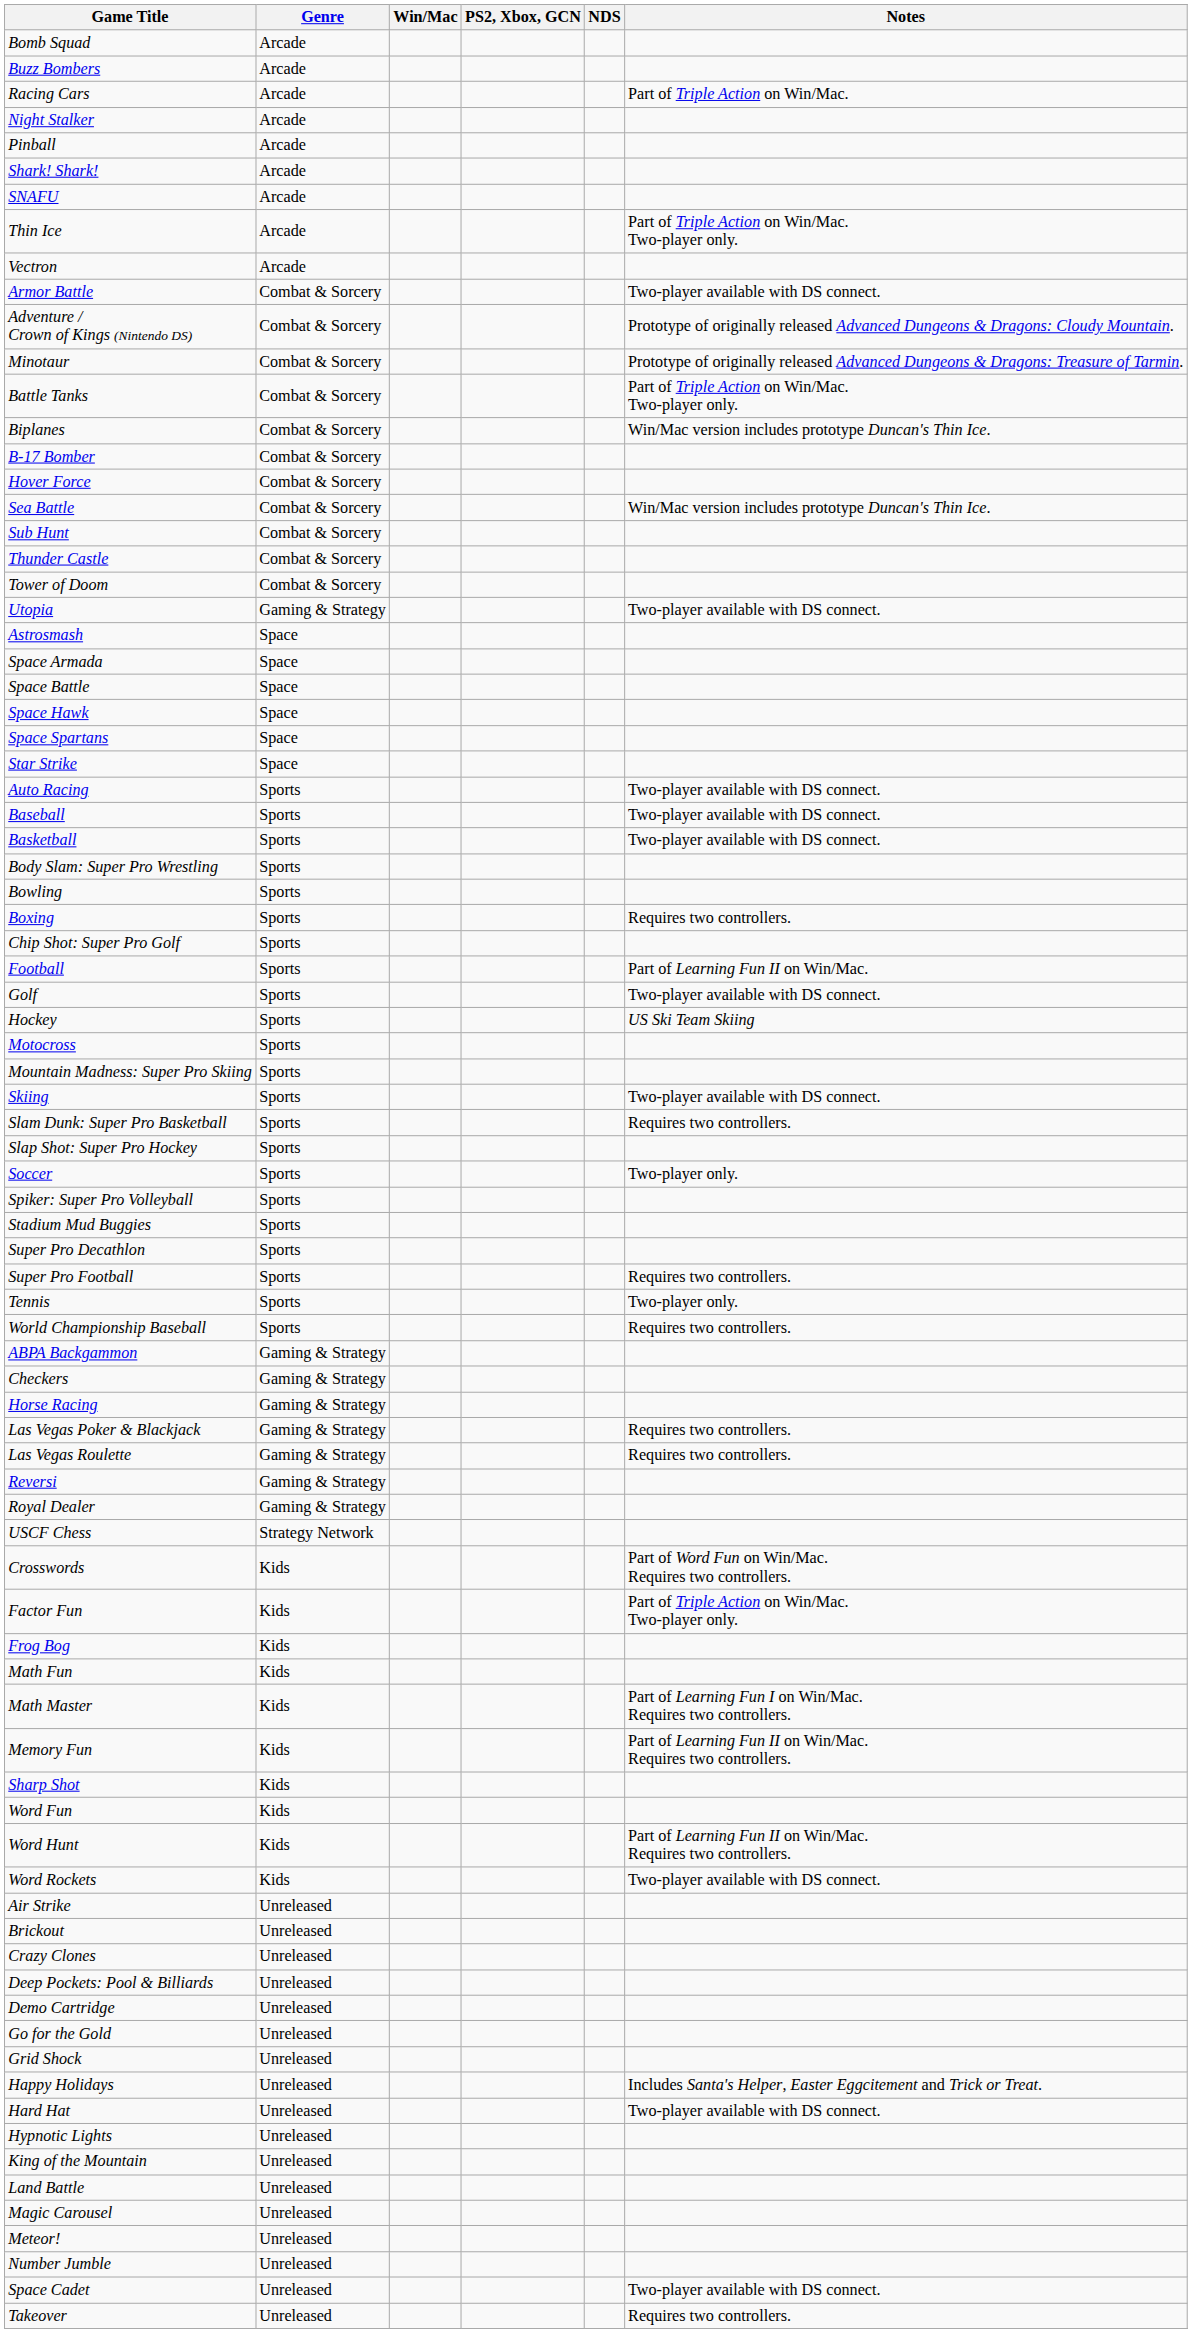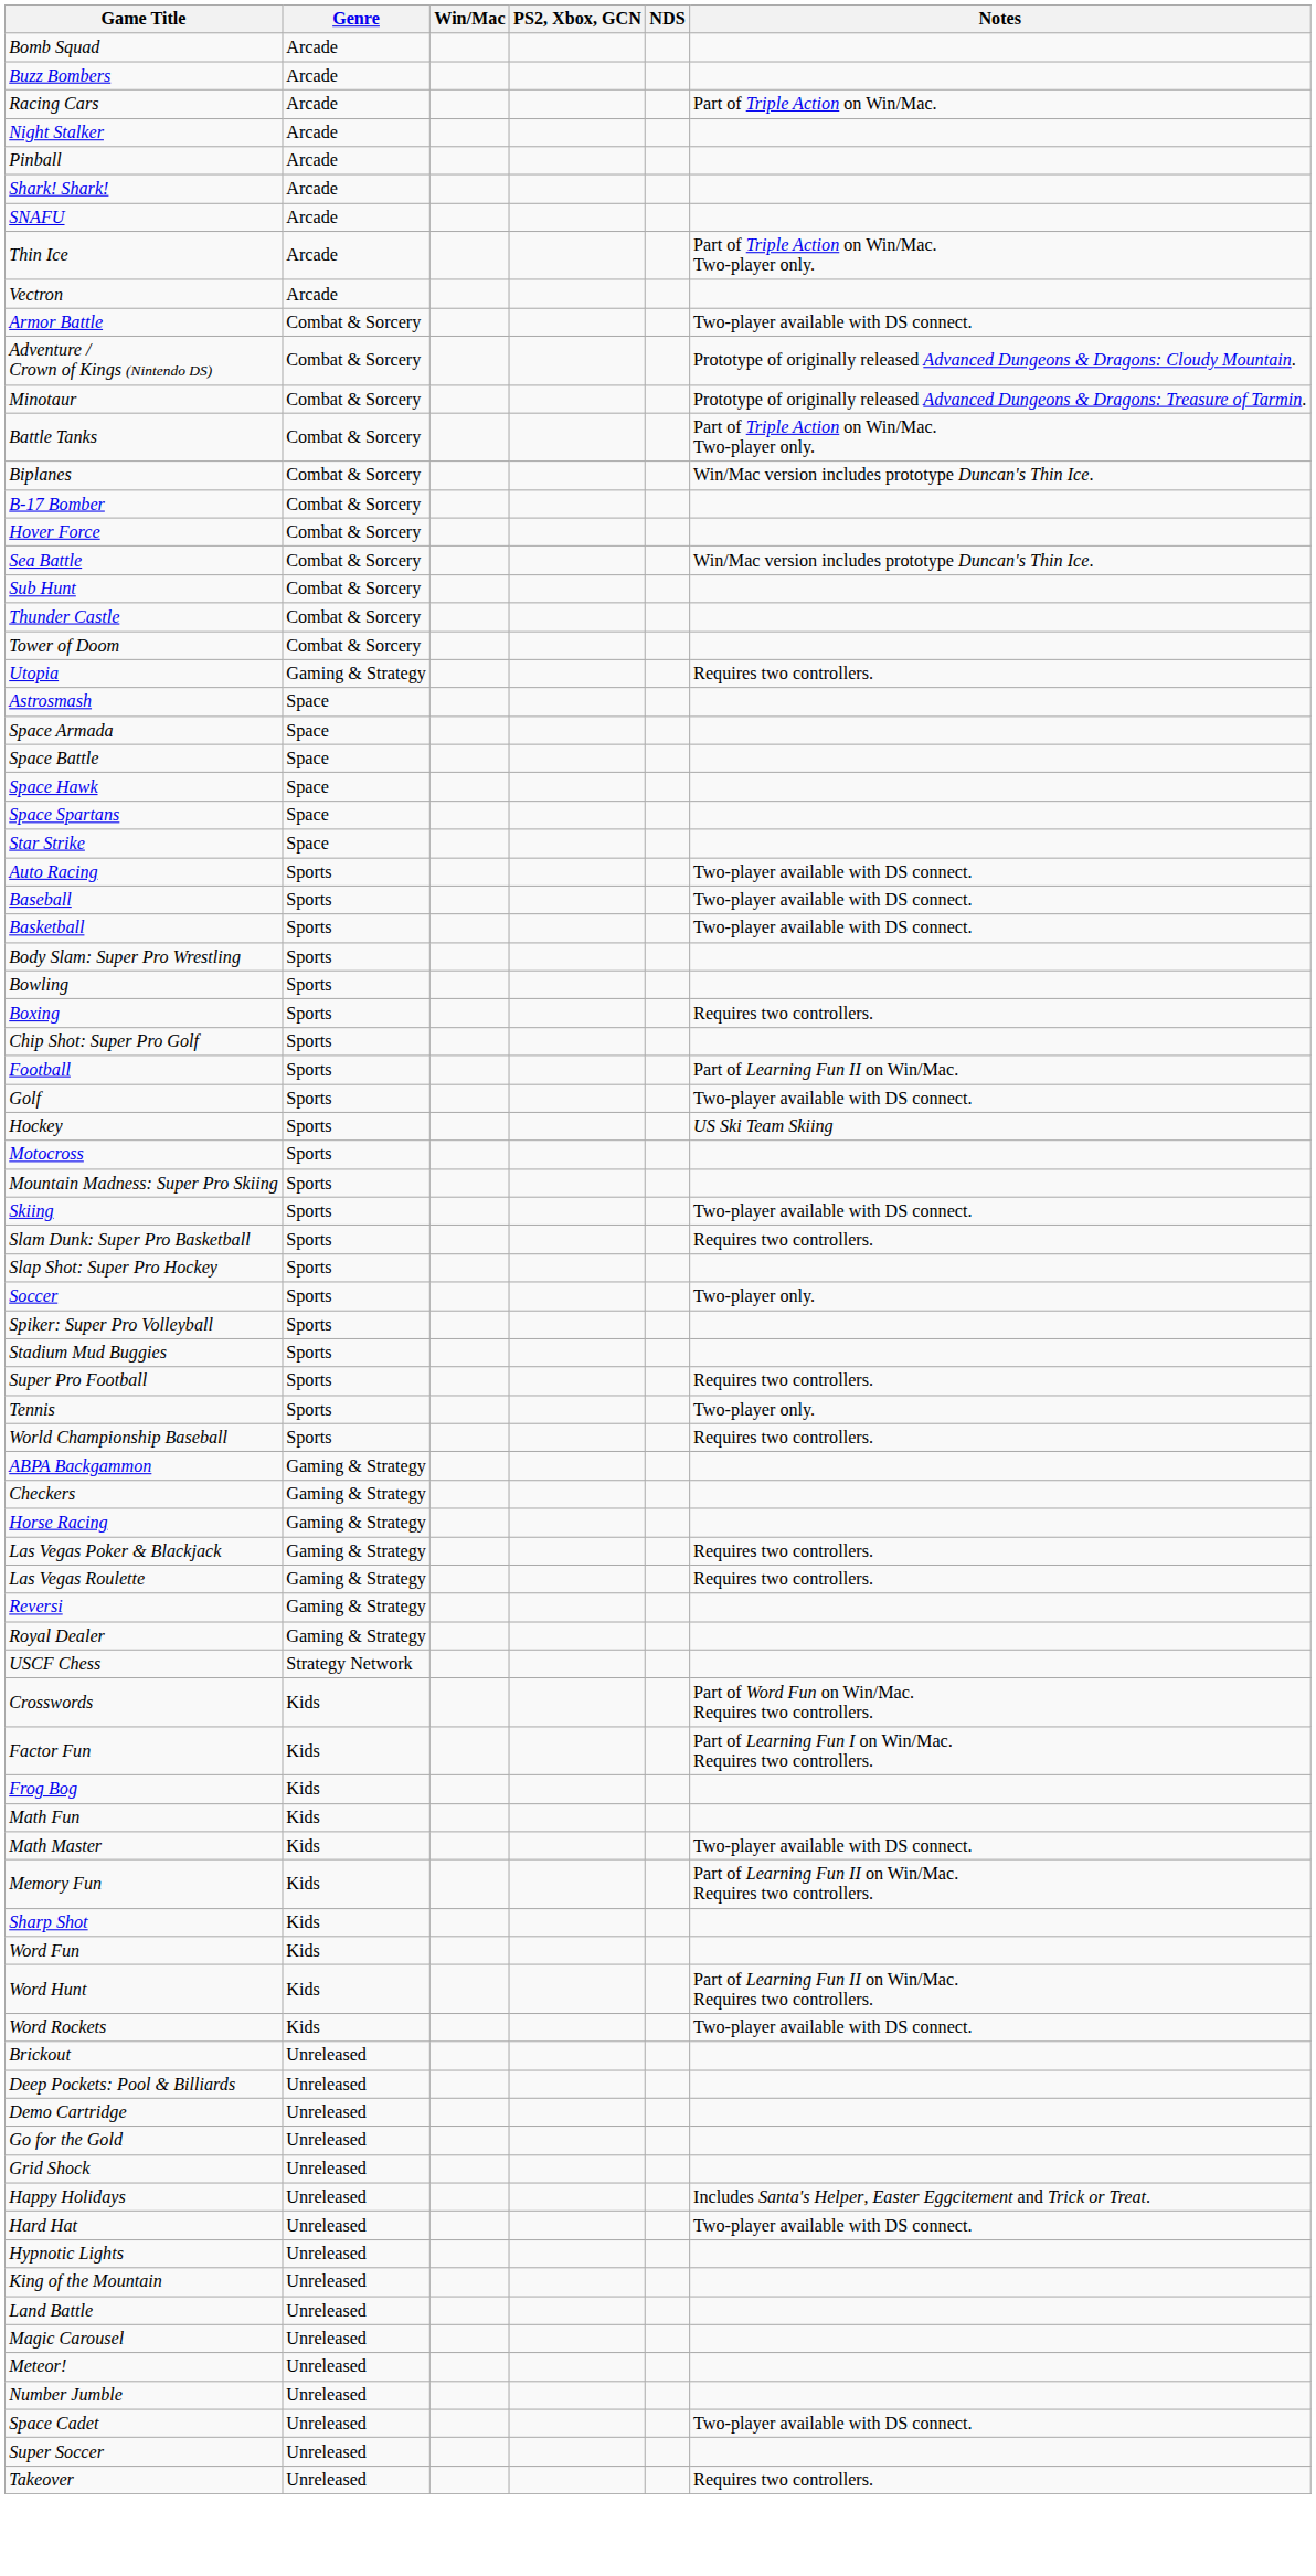 <table class="wikitable sortable">
 <tr>
 <th scope="col">Game Title</th>
 <th scope="col"><a href='#'>Genre</a></th>
 <th scope="col">Win/Mac</th>
 <th scope="col">PS2, Xbox, GCN</th>
 <th scope="col">NDS</th>
 <th scope="col">Notes</th>
 </tr>
 <tr>
 <td><em>Bomb Squad</em></td>
 <td>Arcade</td>
 <td></td>
 <td></td>
 <td></td>
 <td></td>
 </tr>
 <tr>
 <td><em><a href='#'>Buzz Bombers</a></em></td>
 <td>Arcade</td>
 <td></td>
 <td></td>
 <td></td>
 <td></td>
 </tr>
 <tr>
 <td><em>Racing Cars</em></td>
 <td>Arcade</td>
 <td></td>
 <td></td>
 <td></td>
 <td>Part of <em><a href='#'>Triple Action</a></em> on Win/Mac.</td>
 </tr>
 <tr>
 <td><em><a href='#'>Night Stalker</a></em></td>
 <td>Arcade</td>
 <td></td>
 <td></td>
 <td></td>
 <td></td>
 </tr>
 <tr>
 <td><em>Pinball</em></td>
 <td>Arcade</td>
 <td></td>
 <td></td>
 <td></td>
 <td></td>
 </tr>
 <tr>
 <td><em><a href='#'>Shark! Shark!</a></em></td>
 <td>Arcade</td>
 <td></td>
 <td></td>
 <td></td>
 <td></td>
 </tr>
 <tr>
 <td><em><a href='#'>SNAFU</a></em></td>
 <td>Arcade</td>
 <td></td>
 <td></td>
 <td></td>
 <td></td>
 </tr>
 <tr>
 <td><em>Thin Ice</em></td>
 <td>Arcade</td>
 <td></td>
 <td></td>
 <td></td>
 <td>Part of <em><a href='#'>Triple Action</a></em> on Win/Mac.<br>Two-player only.</td>
 </tr>
 <tr>
 <td><em>Vectron</em></td>
 <td>Arcade</td>
 <td></td>
 <td></td>
 <td></td>
 <td></td>
 </tr>
 <tr>
 <td><em><a href='#'>Armor Battle</a></em></td>
 <td>Combat & Sorcery</td>
 <td></td>
 <td></td>
 <td></td>
 <td>Two-player available with DS connect.</td>
 </tr>
 <tr>
 <td><em>Adventure /<br>Crown of Kings <small>(Nintendo DS)</small></em></td>
 <td>Combat & Sorcery</td>
 <td></td>
 <td></td>
 <td></td>
 <td>Prototype of originally released <em><a href='#'>Advanced Dungeons & Dragons: Cloudy Mountain</a></em>.</td>
 </tr>
 <tr>
 <td><em>Minotaur</em></td>
 <td>Combat & Sorcery</td>
 <td></td>
 <td></td>
 <td></td>
 <td>Prototype of originally released <em><a href='#'>Advanced Dungeons & Dragons: Treasure of Tarmin</a></em>.</td>
 </tr>
 <tr>
 <td><em>Battle Tanks</em></td>
 <td>Combat & Sorcery</td>
 <td></td>
 <td></td>
 <td></td>
 <td>Part of <em><a href='#'>Triple Action</a></em> on Win/Mac.<br>Two-player only.</td>
 </tr>
 <tr>
 <td><em>Biplanes</em></td>
 <td>Combat & Sorcery</td>
 <td></td>
 <td></td>
 <td></td>
 <td>Win/Mac version includes prototype <em>Duncan's Thin Ice</em>.</td>
 </tr>
 <tr>
 <td><em><a href='#'>B-17 Bomber</a></em></td>
 <td>Combat & Sorcery</td>
 <td></td>
 <td></td>
 <td></td>
 <td></td>
 </tr>
 <tr>
 <td><em><a href='#'>Hover Force</a></em></td>
 <td>Combat & Sorcery</td>
 <td></td>
 <td></td>
 <td></td>
 <td></td>
 </tr>
 <tr>
 <td><em><a href='#'>Sea Battle</a></em></td>
 <td>Combat & Sorcery</td>
 <td></td>
 <td></td>
 <td></td>
 <td>Win/Mac version includes prototype <em>Duncan's Thin Ice</em>.</td>
 </tr>
 <tr>
 <td><em><a href='#'>Sub Hunt</a></em></td>
 <td>Combat & Sorcery</td>
 <td></td>
 <td></td>
 <td></td>
 <td></td>
 </tr>
 <tr>
 <td><em><a href='#'>Thunder Castle</a></em></td>
 <td>Combat & Sorcery</td>
 <td></td>
 <td></td>
 <td></td>
 <td></td>
 </tr>
 <tr>
 <td><em>Tower of Doom</em></td>
 <td>Combat & Sorcery</td>
 <td></td>
 <td></td>
 <td></td>
 <td></td>
 </tr>
 <tr>
 <td><em><a href='#'>Utopia</a></em></td>
 <td>Gaming & Strategy</td>
 <td></td>
 <td></td>
 <td></td>
-<td>Two-player available with DS connect.</td>
+<td>Requires two controllers.</td>
 </tr>
 <tr>
 <td><em><a href='#'>Astrosmash</a></em></td>
 <td>Space</td>
 <td></td>
 <td></td>
 <td></td>
 <td></td>
 </tr>
 <tr>
 <td><em>Space Armada</em></td>
 <td>Space</td>
 <td></td>
 <td></td>
 <td></td>
 <td></td>
 </tr>
 <tr>
 <td><em>Space Battle</em></td>
 <td>Space</td>
 <td></td>
 <td></td>
 <td></td>
 <td></td>
 </tr>
 <tr>
 <td><em><a href='#'>Space Hawk</a></em></td>
 <td>Space</td>
 <td></td>
 <td></td>
 <td></td>
 <td></td>
 </tr>
 <tr>
 <td><em><a href='#'>Space Spartans</a></em></td>
 <td>Space</td>
 <td></td>
 <td></td>
 <td></td>
 <td></td>
 </tr>
 <tr>
 <td><em><a href='#'>Star Strike</a></em></td>
 <td>Space</td>
 <td></td>
 <td></td>
 <td></td>
 <td></td>
 </tr>
 <tr>
 <td><em><a href='#'>Auto Racing</a></em></td>
 <td>Sports</td>
 <td></td>
 <td></td>
 <td></td>
 <td>Two-player available with DS connect.</td>
 </tr>
 <tr>
 <td><em><a href='#'>Baseball</a></em></td>
 <td>Sports</td>
 <td></td>
 <td></td>
 <td></td>
 <td>Two-player available with DS connect.</td>
 </tr>
 <tr>
 <td><em><a href='#'>Basketball</a></em></td>
 <td>Sports</td>
 <td></td>
 <td></td>
 <td></td>
 <td>Two-player available with DS connect.</td>
 </tr>
 <tr>
 <td><em>Body Slam: Super Pro Wrestling</em></td>
 <td>Sports</td>
 <td></td>
 <td></td>
 <td></td>
 <td></td>
 </tr>
 <tr>
 <td><em>Bowling</em></td>
 <td>Sports</td>
 <td></td>
 <td></td>
 <td></td>
 <td></td>
 </tr>
 <tr>
 <td><em><a href='#'>Boxing</a></em></td>
 <td>Sports</td>
 <td></td>
 <td></td>
 <td></td>
 <td>Requires two controllers.</td>
 </tr>
 <tr>
 <td><em>Chip Shot: Super Pro Golf</em></td>
 <td>Sports</td>
 <td></td>
 <td></td>
 <td></td>
 <td></td>
 </tr>
 <tr>
 <td><em><a href='#'>Football</a></em></td>
 <td>Sports</td>
 <td></td>
 <td></td>
 <td></td>
 <td>Part of <em>Learning Fun II</em> on Win/Mac.</td>
 </tr>
 <tr>
 <td><em>Golf</em></td>
 <td>Sports</td>
 <td></td>
 <td></td>
 <td></td>
 <td>Two-player available with DS connect.</td>
 </tr>
 <tr>
 <td><em>Hockey</em></td>
 <td>Sports</td>
 <td></td>
 <td></td>
 <td></td>
 <td><em>US Ski Team Skiing</em></td>
 </tr>
 <tr>
 <td><em><a href='#'>Motocross</a></em></td>
 <td>Sports</td>
 <td></td>
 <td></td>
 <td></td>
 <td></td>
 </tr>
 <tr>
 <td><em>Mountain Madness: Super Pro Skiing</em></td>
 <td>Sports</td>
 <td></td>
 <td></td>
 <td></td>
 <td></td>
 </tr>
 <tr>
 <td><em><a href='#'>Skiing</a></em></td>
 <td>Sports</td>
 <td></td>
 <td></td>
 <td></td>
 <td>Two-player available with DS connect.</td>
 </tr>
 <tr>
 <td><em>Slam Dunk: Super Pro Basketball</em></td>
 <td>Sports</td>
 <td></td>
 <td></td>
 <td></td>
 <td>Requires two controllers.</td>
 </tr>
 <tr>
 <td><em>Slap Shot: Super Pro Hockey</em></td>
 <td>Sports</td>
 <td></td>
 <td></td>
 <td></td>
 <td></td>
 </tr>
 <tr>
 <td><em><a href='#'>Soccer</a></em></td>
 <td>Sports</td>
 <td></td>
 <td></td>
 <td></td>
 <td>Two-player only.</td>
 </tr>
 <tr>
 <td><em>Spiker: Super Pro Volleyball</em></td>
 <td>Sports</td>
 <td></td>
 <td></td>
 <td></td>
 <td></td>
 </tr>
 <tr>
 <td><em>Stadium Mud Buggies</em></td>
 <td>Sports</td>
 <td></td>
 <td></td>
 <td></td>
 <td></td>
 </tr>
 <tr>
-<td><em>Super Pro Decathlon</em></td>
-<td>Sports</td>
-<td></td>
-<td></td>
-<td></td>
-<td></td>
-</tr>
-<tr>
 <td><em>Super Pro Football</em></td>
 <td>Sports</td>
 <td></td>
 <td></td>
 <td></td>
 <td>Requires two controllers.</td>
 </tr>
 <tr>
 <td><em>Tennis</em></td>
 <td>Sports</td>
 <td></td>
 <td></td>
 <td></td>
 <td>Two-player only.</td>
 </tr>
 <tr>
 <td><em>World Championship Baseball</em></td>
 <td>Sports</td>
 <td></td>
 <td></td>
 <td></td>
 <td>Requires two controllers.</td>
 </tr>
 <tr>
 <td><em><a href='#'>ABPA Backgammon</a></em></td>
 <td>Gaming & Strategy</td>
 <td></td>
 <td></td>
 <td></td>
 <td></td>
 </tr>
 <tr>
 <td><em>Checkers</em></td>
 <td>Gaming & Strategy</td>
 <td></td>
 <td></td>
 <td></td>
 <td></td>
 </tr>
 <tr>
 <td><em><a href='#'>Horse Racing</a></em></td>
 <td>Gaming & Strategy</td>
 <td></td>
 <td></td>
 <td></td>
 <td></td>
 </tr>
 <tr>
 <td><em>Las Vegas Poker & Blackjack</em></td>
 <td>Gaming & Strategy</td>
 <td></td>
 <td></td>
 <td></td>
 <td>Requires two controllers.</td>
 </tr>
 <tr>
 <td><em>Las Vegas Roulette</em></td>
 <td>Gaming & Strategy</td>
 <td></td>
 <td></td>
 <td></td>
 <td>Requires two controllers.</td>
 </tr>
 <tr>
 <td><em><a href='#'>Reversi</a></em></td>
 <td>Gaming & Strategy</td>
 <td></td>
 <td></td>
 <td></td>
 <td></td>
 </tr>
 <tr>
 <td><em>Royal Dealer</em></td>
 <td>Gaming & Strategy</td>
 <td></td>
 <td></td>
 <td></td>
 <td></td>
 </tr>
 <tr>
 <td><em>USCF Chess</em></td>
 <td>Strategy Network</td>
 <td></td>
 <td></td>
 <td></td>
 <td></td>
 </tr>
 <tr>
 <td><em>Crosswords</em></td>
 <td>Kids</td>
 <td></td>
 <td></td>
 <td></td>
 <td>Part of <em>Word Fun</em> on Win/Mac.<br>Requires two controllers.</td>
 </tr>
 <tr>
 <td><em>Factor Fun</em></td>
 <td>Kids</td>
 <td></td>
 <td></td>
 <td></td>
-<td>Part of <em><a href='#'>Triple Action</a></em> on Win/Mac.<br>Two-player only.</td>
+<td>Part of <em>Learning Fun I</em> on Win/Mac.<br>Requires two controllers.</td>
 </tr>
 <tr>
 <td><em><a href='#'>Frog Bog</a></em></td>
 <td>Kids</td>
 <td></td>
 <td></td>
 <td></td>
 <td></td>
 </tr>
 <tr>
 <td><em>Math Fun</em></td>
 <td>Kids</td>
 <td></td>
 <td></td>
 <td></td>
 <td></td>
 </tr>
 <tr>
 <td><em>Math Master</em></td>
 <td>Kids</td>
 <td></td>
 <td></td>
 <td></td>
-<td>Part of <em>Learning Fun I</em> on Win/Mac.<br>Requires two controllers.</td>
+<td>Two-player available with DS connect.</td>
 </tr>
 <tr>
 <td><em>Memory Fun</em></td>
 <td>Kids</td>
 <td></td>
 <td></td>
 <td></td>
 <td>Part of <em>Learning Fun II</em> on Win/Mac.<br>Requires two controllers.</td>
 </tr>
 <tr>
 <td><em><a href='#'>Sharp Shot</a></em></td>
 <td>Kids</td>
 <td></td>
 <td></td>
 <td></td>
 <td></td>
 </tr>
 <tr>
 <td><em>Word Fun</em></td>
 <td>Kids</td>
 <td></td>
 <td></td>
 <td></td>
 <td></td>
 </tr>
 <tr>
 <td><em>Word Hunt</em></td>
 <td>Kids</td>
 <td></td>
 <td></td>
 <td></td>
 <td>Part of <em>Learning Fun II</em> on Win/Mac.<br>Requires two controllers.</td>
 </tr>
 <tr>
 <td><em>Word Rockets</em></td>
 <td>Kids</td>
 <td></td>
 <td></td>
 <td></td>
 <td>Two-player available with DS connect.</td>
 </tr>
 <tr>
-<td><em>Air Strike</em></td>
-<td>Unreleased</td>
-<td></td>
-<td></td>
-<td></td>
-<td></td>
-</tr>
-<tr>
 <td><em>Brickout</em></td>
-<td>Unreleased</td>
-<td></td>
-<td></td>
-<td></td>
-<td></td>
-</tr>
-<tr>
-<td><em>Crazy Clones</em></td>
 <td>Unreleased</td>
 <td></td>
 <td></td>
 <td></td>
 <td></td>
 </tr>
 <tr>
 <td><em>Deep Pockets: Pool & Billiards</em></td>
 <td>Unreleased</td>
 <td></td>
 <td></td>
 <td></td>
 <td></td>
 </tr>
 <tr>
 <td><em>Demo Cartridge</em></td>
 <td>Unreleased</td>
 <td></td>
 <td></td>
 <td></td>
 <td></td>
 </tr>
 <tr>
 <td><em>Go for the Gold</em></td>
 <td>Unreleased</td>
 <td></td>
 <td></td>
 <td></td>
 <td></td>
 </tr>
 <tr>
 <td><em>Grid Shock</em></td>
 <td>Unreleased</td>
 <td></td>
 <td></td>
 <td></td>
 <td></td>
 </tr>
 <tr>
 <td><em>Happy Holidays</em></td>
 <td>Unreleased</td>
 <td></td>
 <td></td>
 <td></td>
 <td>Includes <em>Santa's Helper</em>, <em>Easter Eggcitement</em> and <em>Trick or Treat</em>.</td>
 </tr>
 <tr>
 <td><em>Hard Hat</em></td>
 <td>Unreleased</td>
 <td></td>
 <td></td>
 <td></td>
 <td>Two-player available with DS connect.</td>
 </tr>
 <tr>
 <td><em>Hypnotic Lights</em></td>
 <td>Unreleased</td>
 <td></td>
 <td></td>
 <td></td>
 <td></td>
 </tr>
 <tr>
 <td><em>King of the Mountain</em></td>
 <td>Unreleased</td>
 <td></td>
 <td></td>
 <td></td>
 <td></td>
 </tr>
 <tr>
 <td><em>Land Battle</em></td>
 <td>Unreleased</td>
 <td></td>
 <td></td>
 <td></td>
 <td></td>
 </tr>
 <tr>
 <td><em>Magic Carousel</em></td>
 <td>Unreleased</td>
 <td></td>
 <td></td>
 <td></td>
 <td></td>
 </tr>
 <tr>
 <td><em>Meteor!</em></td>
 <td>Unreleased</td>
 <td></td>
 <td></td>
 <td></td>
 <td></td>
 </tr>
 <tr>
 <td><em>Number Jumble</em></td>
 <td>Unreleased</td>
 <td></td>
 <td></td>
 <td></td>
 <td></td>
 </tr>
 <tr>
 <td><em>Space Cadet</em></td>
 <td>Unreleased</td>
 <td></td>
 <td></td>
 <td></td>
 <td>Two-player available with DS connect.</td>
 </tr>
 <tr>
+<td><em>Super Soccer</em></td>
+<td>Unreleased</td>
+<td></td>
+<td></td>
+<td></td>
+<td></td>
+</tr>
+<tr>
 <td><em>Takeover</em></td>
 <td>Unreleased</td>
 <td></td>
 <td></td>
 <td></td>
 <td>Requires two controllers.</td>
 </tr>
 <tr>
 </tr>
 </table>
